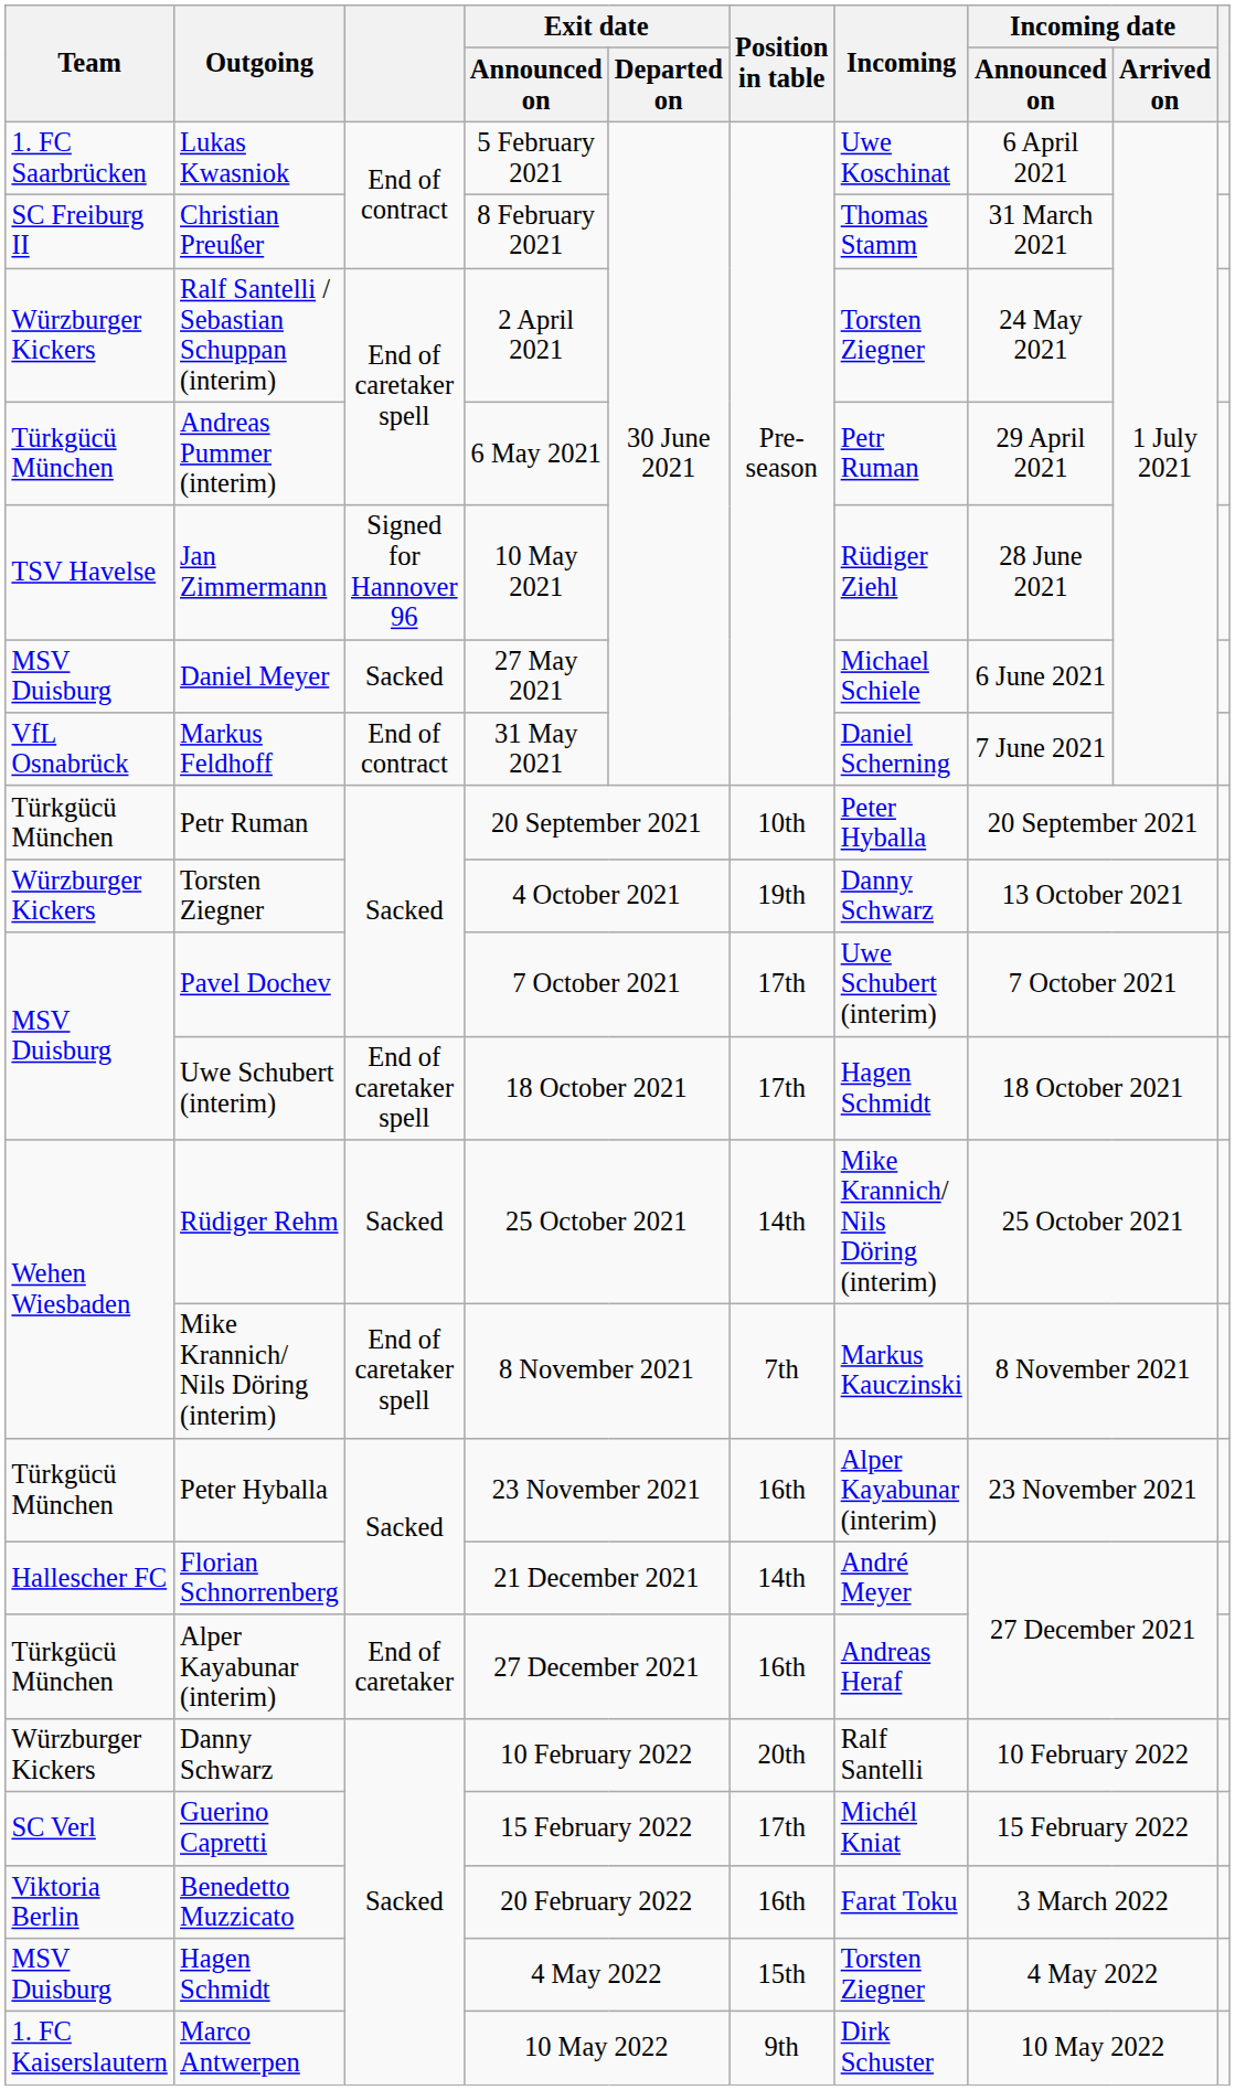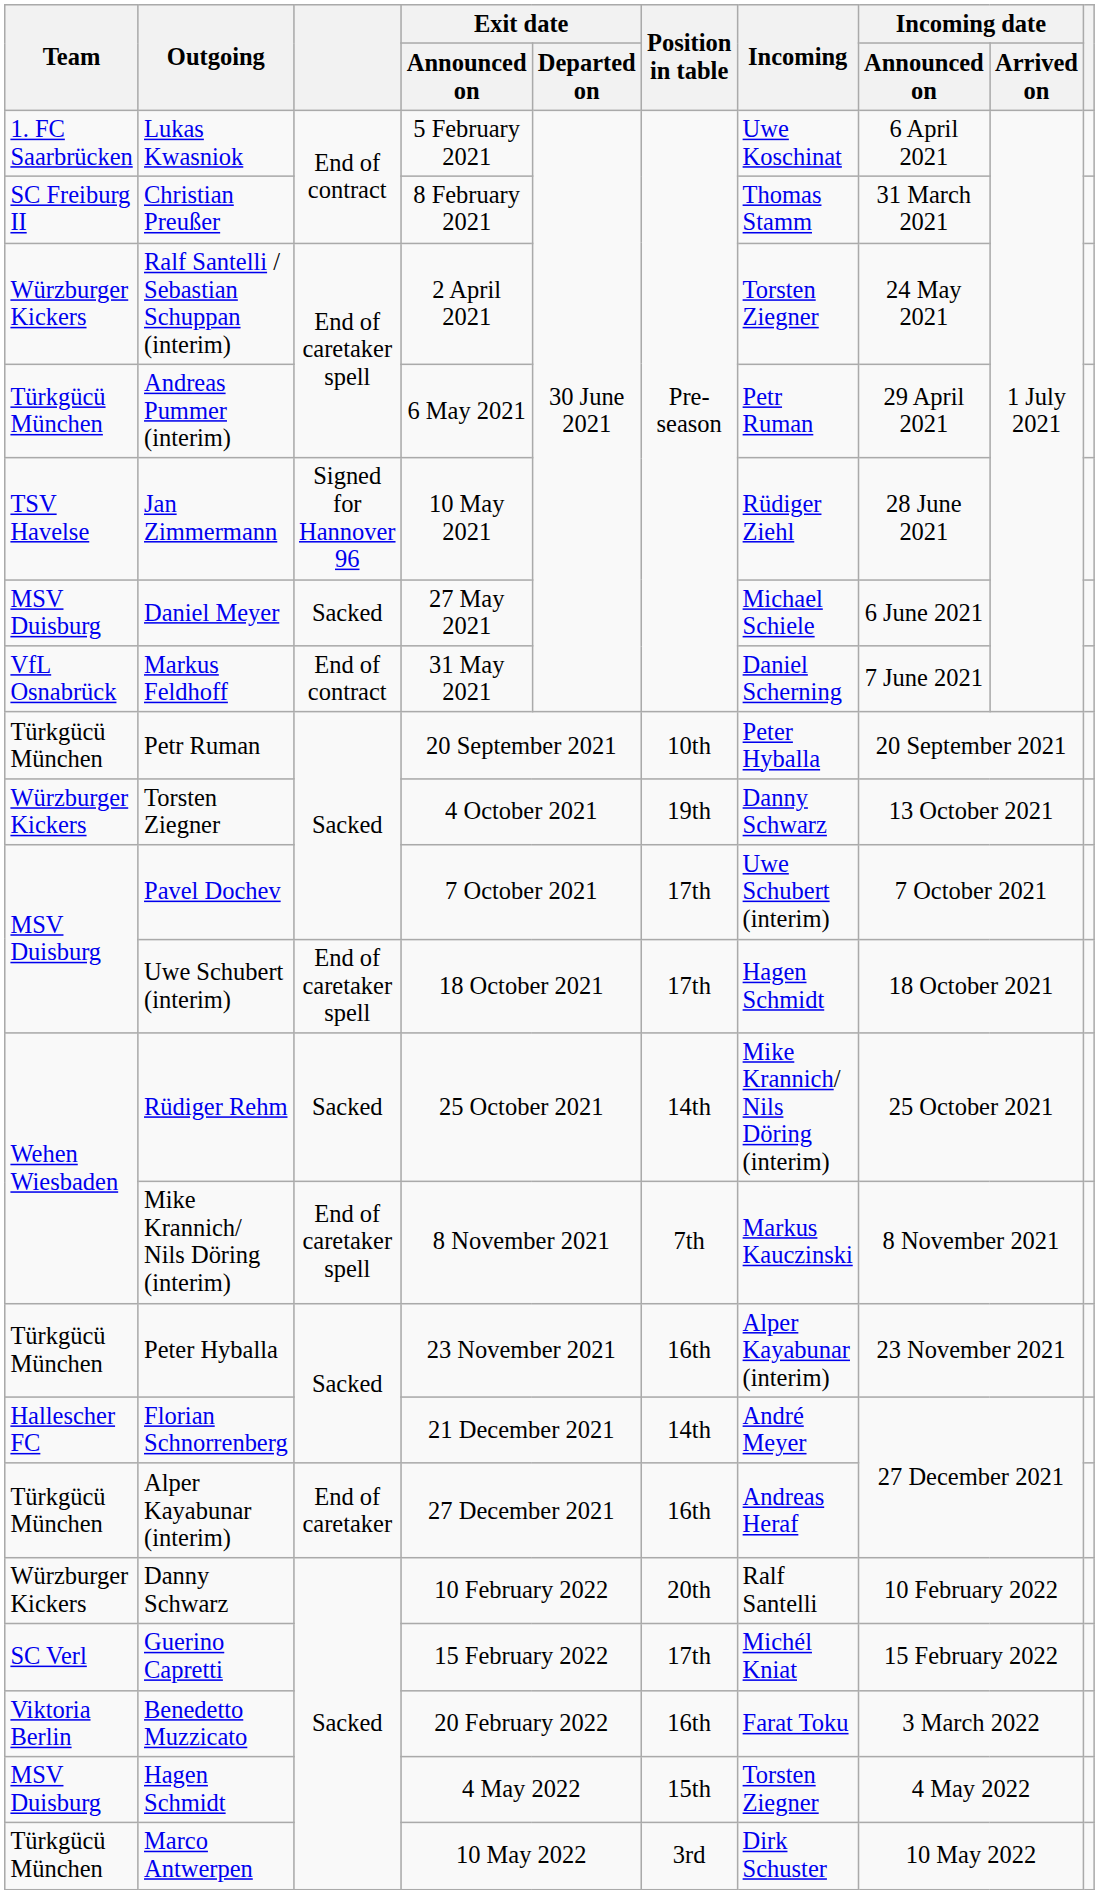 <table class="wikitable" style="text-align:center">
 <tr>
 <th rowspan="2">Team</th>
 <th rowspan="2">Outgoing</th>
 <th rowspan="2"></th>
 <th colspan="2">Exit date</th>
 <th rowspan="2">Position in table</th>
 <th rowspan="2">Incoming</th>
 <th colspan="2">Incoming date</th>
 <th rowspan="2"></th>
 </tr>
 <tr>
 <th>Announced on</th>
 <th>Departed on</th>
 <th>Announced on</th>
 <th>Arrived on</th>
 </tr>
 <tr>
 <td align="left"><a href='#'>1. FC Saarbrücken</a></td>
 <td align="left"> <a href='#'>Lukas Kwasniok</a></td>
 <td rowspan=2>End of contract</td>
 <td>5 February 2021</td>
 <td rowspan=7>30 June 2021</td>
 <td rowspan=7>Pre-season</td>
 <td align="left"> <a href='#'>Uwe Koschinat</a></td>
 <td>6 April 2021</td>
 <td rowspan=7>1 July 2021</td>
 <td></td>
 </tr>
 <tr>
 <td align="left"><a href='#'>SC Freiburg II</a></td>
 <td align="left"> <a href='#'>Christian Preußer</a></td>
 <td>8 February 2021</td>
 <td align="left"> <a href='#'>Thomas Stamm</a></td>
 <td>31 March 2021</td>
 <td></td>
 </tr>
 <tr>
 <td align="left"><a href='#'>Würzburger Kickers</a></td>
 <td align="left"> <a href='#'>Ralf Santelli</a> /  <a href='#'>Sebastian Schuppan</a> (interim)</td>
 <td rowspan=2>End of caretaker spell</td>
 <td>2 April 2021</td>
 <td align="left"> <a href='#'>Torsten Ziegner</a></td>
 <td>24 May 2021</td>
 <td></td>
 </tr>
 <tr>
 <td align="left"><a href='#'>Türkgücü München</a></td>
 <td align="left"> <a href='#'>Andreas Pummer</a> (interim)</td>
 <td>6 May 2021</td>
 <td align="left"> <a href='#'>Petr Ruman</a></td>
 <td>29 April 2021</td>
 <td></td>
 </tr>
 <tr>
 <td align="left"><a href='#'>TSV Havelse</a></td>
 <td align="left"> <a href='#'>Jan Zimmermann</a></td>
 <td>Signed for <a href='#'>Hannover 96</a></td>
 <td>10 May 2021</td>
 <td align="left"> <a href='#'>Rüdiger Ziehl</a></td>
 <td>28 June 2021</td>
 <td></td>
 </tr>
 <tr>
 <td align="left"><a href='#'>MSV Duisburg</a></td>
 <td align="left"> <a href='#'>Daniel Meyer</a></td>
 <td>Sacked</td>
 <td>27 May 2021</td>
 <td align="left"> <a href='#'>Michael Schiele</a></td>
 <td>6 June 2021</td>
 <td></td>
 </tr>
 <tr>
 <td align="left"><a href='#'>VfL Osnabrück</a></td>
 <td align="left"> <a href='#'>Markus Feldhoff</a></td>
 <td>End of contract</td>
 <td>31 May 2021</td>
 <td align="left"> <a href='#'>Daniel Scherning</a></td>
 <td>7 June 2021</td>
 <td></td>
 </tr>
 <tr>
 <td align="left">Türkgücü München</td>
 <td align="left"> Petr Ruman</td>
 <td rowspan=3>Sacked</td>
 <td colspan=2>20 September 2021</td>
 <td>10th</td>
 <td align="left"> <a href='#'>Peter Hyballa</a></td>
 <td colspan=2>20 September 2021</td>
 <td></td>
 </tr>
 <tr>
 <td align="left"><a href='#'>Würzburger Kickers</a></td>
 <td align="left"> Torsten Ziegner</td>
 <td colspan=2>4 October 2021</td>
 <td>19th</td>
 <td align="left"> <a href='#'>Danny Schwarz</a></td>
 <td colspan=2>13 October 2021</td>
 <td></td>
 </tr>
 <tr>
 <td align="left" rowspan=2><a href='#'>MSV Duisburg</a></td>
 <td align="left"> <a href='#'>Pavel Dochev</a></td>
 <td colspan=2>7 October 2021</td>
 <td>17th</td>
 <td align="left"> <a href='#'>Uwe Schubert</a> (interim)</td>
 <td colspan=2>7 October 2021</td>
 <td></td>
 </tr>
 <tr>
 <td align="left"> Uwe Schubert (interim)</td>
 <td>End of caretaker spell</td>
 <td colspan=2>18 October 2021</td>
 <td>17th</td>
 <td align="left"> <a href='#'>Hagen Schmidt</a></td>
 <td colspan=2>18 October 2021</td>
 <td></td>
 </tr>
 <tr>
 <td align="left" rowspan=2><a href='#'>Wehen Wiesbaden</a></td>
 <td align="left"> <a href='#'>Rüdiger Rehm</a></td>
 <td>Sacked</td>
 <td colspan=2>25 October 2021</td>
 <td>14th</td>
 <td align="left"> <a href='#'>Mike Krannich</a>/ <a href='#'>Nils Döring</a> (interim)</td>
 <td colspan=2>25 October 2021</td>
 <td></td>
 </tr>
 <tr>
 <td align="left"> Mike Krannich/ Nils Döring (interim)</td>
 <td>End of caretaker spell</td>
 <td colspan=2>8 November 2021</td>
 <td>7th</td>
 <td align="left"> <a href='#'>Markus Kauczinski</a></td>
 <td colspan=2>8 November 2021</td>
 <td></td>
 </tr>
 <tr>
 <td align="left">Türkgücü München</td>
 <td align="left"> Peter Hyballa</td>
 <td rowspan=2>Sacked</td>
 <td colspan=2>23 November 2021</td>
 <td>16th</td>
 <td align="left"> <a href='#'>Alper Kayabunar</a> (interim)</td>
 <td colspan=2>23 November 2021</td>
 <td></td>
 </tr>
 <tr>
 <td align="left"><a href='#'>Hallescher FC</a></td>
 <td align="left"> <a href='#'>Florian Schnorrenberg</a></td>
 <td colspan=2>21 December 2021</td>
 <td>14th</td>
 <td align="left"> <a href='#'>André Meyer</a></td>
 <td colspan=2 rowspan=2>27 December 2021</td>
 <td></td>
 </tr>
 <tr>
 <td align="left">Türkgücü München</td>
 <td align="left"> Alper Kayabunar (interim)</td>
 <td>End of caretaker</td>
 <td colspan=2>27 December 2021</td>
 <td>16th</td>
 <td align="left"> <a href='#'>Andreas Heraf</a></td>
 <td></td>
 </tr>
 <tr>
 <td align="left">Würzburger Kickers</td>
 <td align="left"> Danny Schwarz</td>
 <td rowspan=5>Sacked</td>
 <td colspan=2>10 February 2022</td>
 <td>20th</td>
 <td align="left"> Ralf Santelli</td>
 <td colspan=2>10 February 2022</td>
 <td></td>
 </tr>
 <tr>
 <td align="left"><a href='#'>SC Verl</a></td>
 <td align="left"> <a href='#'>Guerino Capretti</a></td>
 <td colspan=2>15 February 2022</td>
 <td>17th</td>
 <td align="left"> <a href='#'>Michél Kniat</a></td>
 <td colspan=2>15 February 2022</td>
 <td></td>
 </tr>
 <tr>
 <td align="left"><a href='#'>Viktoria Berlin</a></td>
 <td align="left"> <a href='#'>Benedetto Muzzicato</a></td>
 <td colspan=2>20 February 2022</td>
 <td>16th</td>
 <td align="left"> <a href='#'>Farat Toku</a></td>
 <td colspan=2>3 March 2022</td>
 <td></td>
 </tr>
 <tr>
 <td align="left"><a href='#'>MSV Duisburg</a></td>
 <td align="left"> <a href='#'>Hagen Schmidt</a></td>
 <td colspan=2>4 May 2022</td>
 <td>15th</td>
 <td align="left"> <a href='#'>Torsten Ziegner</a></td>
 <td colspan=2>4 May 2022</td>
 <td></td>
 </tr>
 <tr>
-<td align="left"><a href='#'>1. FC Kaiserslautern</a></td>
+<td align="left">Türkgücü München</td>
 <td align="left"> <a href='#'>Marco Antwerpen</a></td>
 <td colspan=2>10 May 2022</td>
-<td>9th</td>
+<td>3rd</td>
 <td align="left"> <a href='#'>Dirk Schuster</a></td>
 <td colspan=2>10 May 2022</td>
 <td></td>
 </tr>
 </table>
